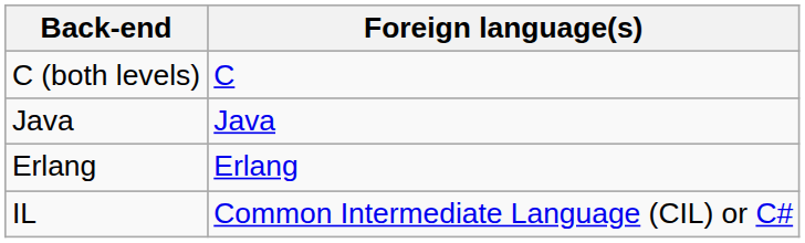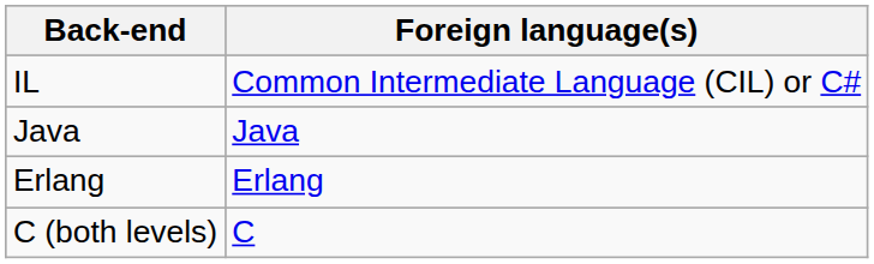 <table class="wikitable">
 <tr>
 <th>Back-end</th>
 <th>Foreign language(s)</th>
 </tr>
 <tr>
-<td>C (both levels)</td>
-<td><a href='#'>C</a></td>
+<td>IL</td>
+<td><a href='#'>Common Intermediate Language</a> (CIL) or <a href='#'>C#</a></td>
 </tr>
 <tr>
 <td>Java</td>
 <td><a href='#'>Java</a></td>
 </tr>
 <tr>
 <td>Erlang</td>
 <td><a href='#'>Erlang</a></td>
 </tr>
 <tr>
-<td>IL</td>
-<td><a href='#'>Common Intermediate Language</a> (CIL) or <a href='#'>C#</a></td>
+<td>C (both levels)</td>
+<td><a href='#'>C</a></td>
 </tr>
 </table>
